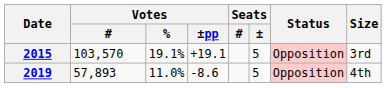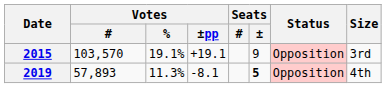 <table class="wikitable" style="font-size:98%;">
 <tr>
 <th width="65" rowspan="2">Date</th>
 <th colspan="3">Votes</th>
 <th colspan="2">Seats</th>
 <th rowspan="2">Status</th>
 <th rowspan="2">Size</th>
 </tr>
 <tr>
 <th width="75">#</th>
 <th>%</th>
 <th>±<a href='#'>pp</a></th>
 <th>#</th>
 <th>±</th>
 </tr>
 <tr>
 <th><a href='#'>2015</a></th>
 <td>103,570</td>
 <td>19.1%</td>
 <td>+19.1</td>
 <td style="text-align:center;"></td>
-<td>5</td>
+<td>9</td>
 <td style="background-color:#fcc;">Opposition</td>
 <td>3rd</td>
 </tr>
 <tr>
 <th><a href='#'>2019</a></th>
 <td>57,893</td>
-<td>11.0%</td>
-<td>-8.6</td>
+<td>11.3%</td>
+<td>-8.1</td>
 <td style="text-align:center;"></td>
-<td>5</td>
+<td><strong>5</strong></td>
 <td style="background-color:#fcc;">Opposition</td>
 <td>4th</td>
 </tr>
 </table>
